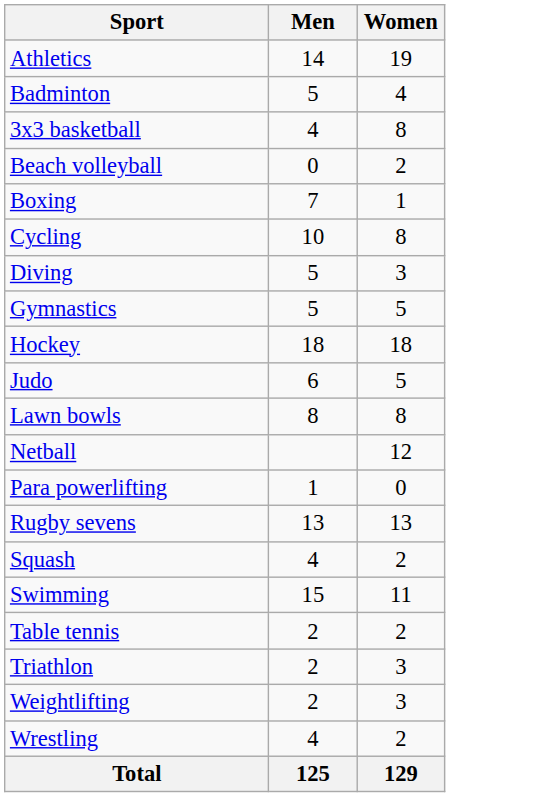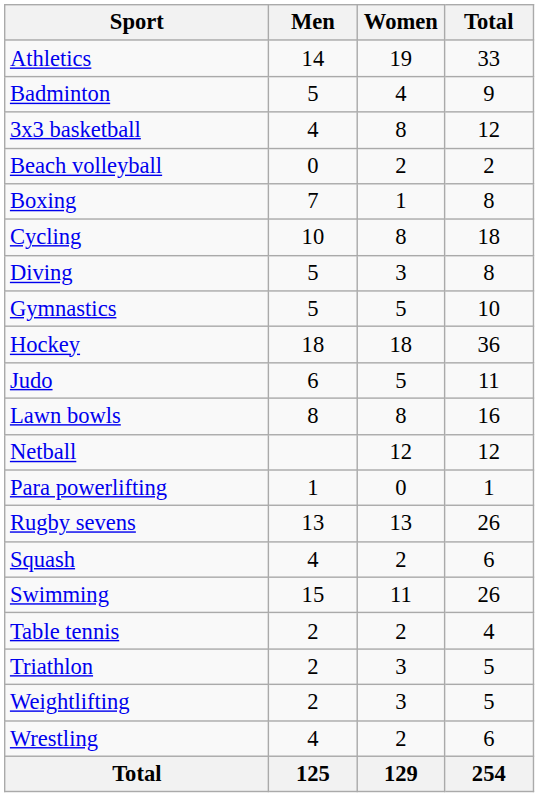 <table class="wikitable sortable" style="text-align:center;">
 <tr>
 <th width=180>Sport</th>
 <th width=55>Men</th>
 <th width=55>Women</th>
+<th width=55>Total</th>
 </tr>
 <tr>
 <td align=left><a href='#'>Athletics</a></td>
 <td>14</td>
 <td>19</td>
+<td>33</td>
 </tr>
 <tr>
 <td align=left><a href='#'>Badminton</a></td>
 <td>5</td>
 <td>4</td>
+<td>9</td>
 </tr>
 <tr>
 <td align=left><a href='#'>3x3 basketball</a></td>
 <td>4</td>
 <td>8</td>
+<td>12</td>
 </tr>
 <tr>
 <td align=left><a href='#'>Beach volleyball</a></td>
 <td>0</td>
+<td>2</td>
 <td>2</td>
 </tr>
 <tr>
 <td align=left><a href='#'>Boxing</a></td>
 <td>7</td>
 <td>1</td>
+<td>8</td>
 </tr>
 <tr>
 <td align=left><a href='#'>Cycling</a></td>
 <td>10</td>
 <td>8</td>
+<td>18</td>
 </tr>
 <tr>
 <td align=left><a href='#'>Diving</a></td>
 <td>5</td>
 <td>3</td>
+<td>8</td>
 </tr>
 <tr>
 <td align=left><a href='#'>Gymnastics</a></td>
 <td>5</td>
 <td>5</td>
+<td>10</td>
 </tr>
 <tr>
 <td align=left><a href='#'>Hockey</a></td>
 <td>18</td>
 <td>18</td>
+<td>36</td>
 </tr>
 <tr>
 <td align=left><a href='#'>Judo</a></td>
 <td>6</td>
 <td>5</td>
+<td>11</td>
 </tr>
 <tr>
 <td align=left><a href='#'>Lawn bowls</a></td>
 <td>8</td>
 <td>8</td>
+<td>16</td>
 </tr>
 <tr>
 <td align=left><a href='#'>Netball</a></td>
 <td></td>
+<td>12</td>
 <td>12</td>
 </tr>
 <tr>
 <td align=left><a href='#'>Para powerlifting</a></td>
 <td>1</td>
 <td>0</td>
+<td>1</td>
 </tr>
 <tr>
 <td align=left><a href='#'>Rugby sevens</a></td>
 <td>13</td>
 <td>13</td>
+<td>26</td>
 </tr>
 <tr>
 <td align=left><a href='#'>Squash</a></td>
 <td>4</td>
 <td>2</td>
+<td>6</td>
 </tr>
 <tr>
 <td align=left><a href='#'>Swimming</a></td>
 <td>15</td>
 <td>11</td>
+<td>26</td>
 </tr>
 <tr>
 <td align=left><a href='#'>Table tennis</a></td>
 <td>2</td>
 <td>2</td>
+<td>4</td>
 </tr>
 <tr>
 <td align=left><a href='#'>Triathlon</a></td>
 <td>2</td>
 <td>3</td>
+<td>5</td>
 </tr>
 <tr>
 <td align=left><a href='#'>Weightlifting</a></td>
 <td>2</td>
 <td>3</td>
+<td>5</td>
 </tr>
 <tr>
 <td align=left><a href='#'>Wrestling</a></td>
 <td>4</td>
 <td>2</td>
+<td>6</td>
 </tr>
 <tr>
 <th>Total</th>
 <th>125</th>
 <th>129</th>
+<th>254</th>
 </tr>
 </table>
